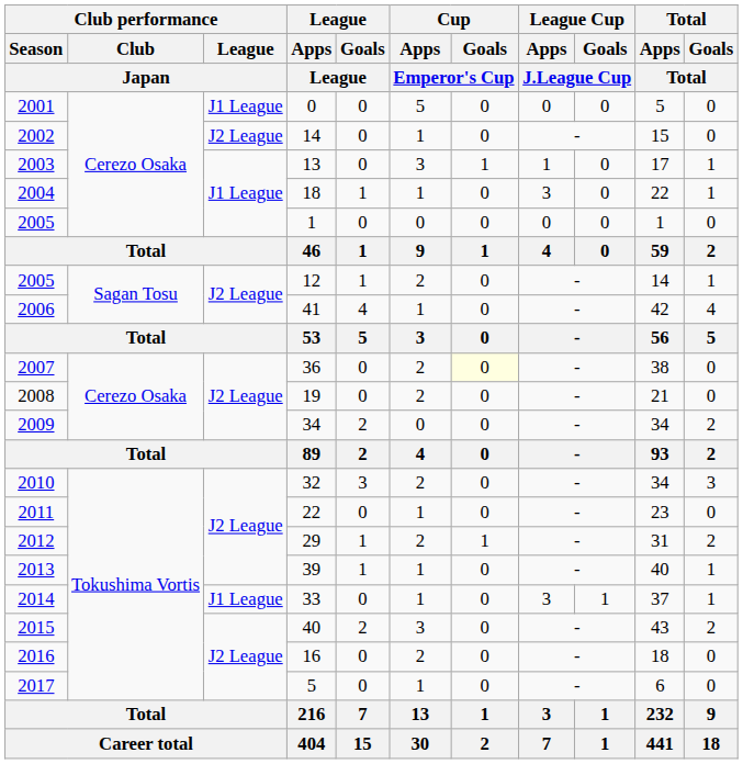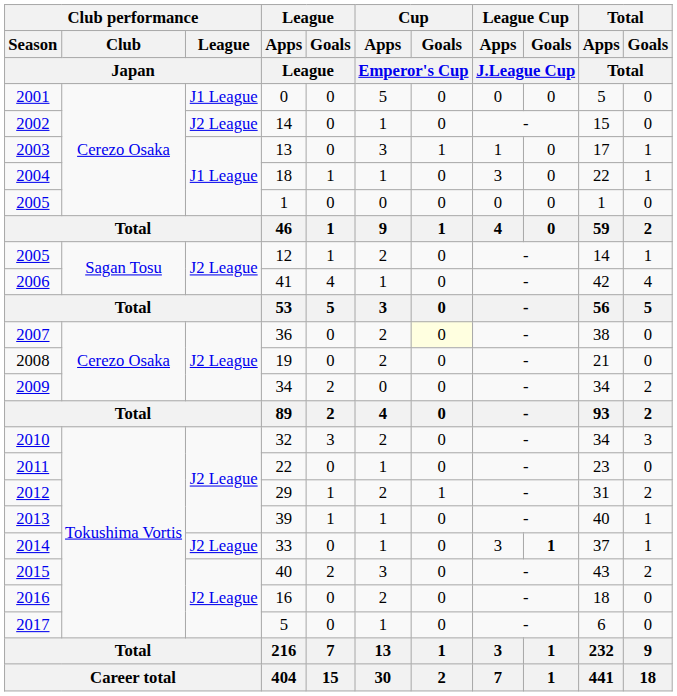 <table class="wikitable" style="text-align:center">
 <tr>
 <th colspan=3>Club performance</th>
 <th colspan=2>League</th>
 <th colspan=2>Cup</th>
 <th colspan=2>League Cup</th>
 <th colspan=2>Total</th>
 </tr>
 <tr>
 <th>Season</th>
 <th>Club</th>
 <th>League</th>
 <th>Apps</th>
 <th>Goals</th>
 <th>Apps</th>
 <th>Goals</th>
 <th>Apps</th>
 <th>Goals</th>
 <th>Apps</th>
 <th>Goals</th>
 </tr>
 <tr>
 <th colspan=3>Japan</th>
 <th colspan=2>League</th>
 <th colspan=2><a href='#'>Emperor's Cup</a></th>
 <th colspan=2><a href='#'>J.League Cup</a></th>
 <th colspan=2>Total</th>
 </tr>
 <tr>
 <td><a href='#'>2001</a></td>
 <td rowspan="5"><a href='#'>Cerezo Osaka</a></td>
 <td><a href='#'>J1 League</a></td>
 <td>0</td>
 <td>0</td>
 <td>5</td>
 <td>0</td>
 <td>0</td>
 <td>0</td>
 <td>5</td>
 <td>0</td>
 </tr>
 <tr>
 <td><a href='#'>2002</a></td>
 <td><a href='#'>J2 League</a></td>
 <td>14</td>
 <td>0</td>
 <td>1</td>
 <td>0</td>
 <td colspan="2">-</td>
 <td>15</td>
 <td>0</td>
 </tr>
 <tr>
 <td><a href='#'>2003</a></td>
 <td rowspan="3"><a href='#'>J1 League</a></td>
 <td>13</td>
 <td>0</td>
 <td>3</td>
 <td>1</td>
 <td>1</td>
 <td>0</td>
 <td>17</td>
 <td>1</td>
 </tr>
 <tr>
 <td><a href='#'>2004</a></td>
 <td>18</td>
 <td>1</td>
 <td>1</td>
 <td>0</td>
 <td>3</td>
 <td>0</td>
 <td>22</td>
 <td>1</td>
 </tr>
 <tr>
 <td><a href='#'>2005</a></td>
 <td>1</td>
 <td>0</td>
 <td>0</td>
 <td>0</td>
 <td>0</td>
 <td>0</td>
 <td>1</td>
 <td>0</td>
 </tr>
 <tr>
 <th colspan="3">Total</th>
 <th>46</th>
 <th>1</th>
 <th>9</th>
 <th>1</th>
 <th>4</th>
 <th>0</th>
 <th>59</th>
 <th>2</th>
 </tr>
 <tr>
 <td><a href='#'>2005</a></td>
 <td rowspan="2"><a href='#'>Sagan Tosu</a></td>
 <td rowspan="2"><a href='#'>J2 League</a></td>
 <td>12</td>
 <td>1</td>
 <td>2</td>
 <td>0</td>
 <td colspan="2">-</td>
 <td>14</td>
 <td>1</td>
 </tr>
 <tr>
 <td><a href='#'>2006</a></td>
 <td>41</td>
 <td>4</td>
 <td>1</td>
 <td>0</td>
 <td colspan="2">-</td>
 <td>42</td>
 <td>4</td>
 </tr>
 <tr>
 <th colspan="3">Total</th>
 <th>53</th>
 <th>5</th>
 <th>3</th>
 <th>0</th>
 <th colspan="2">-</th>
 <th>56</th>
 <th>5</th>
 </tr>
 <tr>
 <td><a href='#'>2007</a></td>
 <td rowspan="3"><a href='#'>Cerezo Osaka</a></td>
 <td rowspan="3"><a href='#'>J2 League</a></td>
 <td>36</td>
 <td>0</td>
 <td>2</td>
 <td style="background: lightyellow;">0</td>
 <td colspan="2">-</td>
 <td>38</td>
 <td>0</td>
 </tr>
 <tr>
 <td>2008</td>
 <td>19</td>
 <td>0</td>
 <td>2</td>
 <td>0</td>
 <td colspan="2">-</td>
 <td>21</td>
 <td>0</td>
 </tr>
 <tr>
 <td><a href='#'>2009</a></td>
 <td>34</td>
 <td>2</td>
 <td>0</td>
 <td>0</td>
 <td colspan="2">-</td>
 <td>34</td>
 <td>2</td>
 </tr>
 <tr>
 <th colspan="3">Total</th>
 <th>89</th>
 <th>2</th>
 <th>4</th>
 <th>0</th>
 <th colspan="2">-</th>
 <th>93</th>
 <th>2</th>
 </tr>
 <tr>
 <td><a href='#'>2010</a></td>
 <td rowspan="8"><a href='#'>Tokushima Vortis</a></td>
 <td rowspan="4"><a href='#'>J2 League</a></td>
 <td>32</td>
 <td>3</td>
 <td>2</td>
 <td>0</td>
 <td colspan="2">-</td>
 <td>34</td>
 <td>3</td>
 </tr>
 <tr>
 <td><a href='#'>2011</a></td>
 <td>22</td>
 <td>0</td>
 <td>1</td>
 <td>0</td>
 <td colspan="2">-</td>
 <td>23</td>
 <td>0</td>
 </tr>
 <tr>
 <td><a href='#'>2012</a></td>
 <td>29</td>
 <td>1</td>
 <td>2</td>
 <td>1</td>
 <td colspan="2">-</td>
 <td>31</td>
 <td>2</td>
 </tr>
 <tr>
 <td><a href='#'>2013</a></td>
 <td>39</td>
 <td>1</td>
 <td>1</td>
 <td>0</td>
 <td colspan="2">-</td>
 <td>40</td>
 <td>1</td>
 </tr>
 <tr>
 <td><a href='#'>2014</a></td>
-<td><a href='#'>J1 League</a></td>
+<td><a href='#'>J2 League</a></td>
 <td>33</td>
 <td>0</td>
 <td>1</td>
 <td>0</td>
 <td>3</td>
-<td>1</td>
+<td><strong>1</strong></td>
 <td>37</td>
 <td>1</td>
 </tr>
 <tr>
 <td><a href='#'>2015</a></td>
 <td rowspan="3"><a href='#'>J2 League</a></td>
 <td>40</td>
 <td>2</td>
 <td>3</td>
 <td>0</td>
 <td colspan="2">-</td>
 <td>43</td>
 <td>2</td>
 </tr>
 <tr>
 <td><a href='#'>2016</a></td>
 <td>16</td>
 <td>0</td>
 <td>2</td>
 <td>0</td>
 <td colspan="2">-</td>
 <td>18</td>
 <td>0</td>
 </tr>
 <tr>
 <td><a href='#'>2017</a></td>
 <td>5</td>
 <td>0</td>
 <td>1</td>
 <td>0</td>
 <td colspan="2">-</td>
 <td>6</td>
 <td>0</td>
 </tr>
 <tr>
 <th colspan="3">Total</th>
 <th>216</th>
 <th>7</th>
 <th>13</th>
 <th>1</th>
 <th>3</th>
 <th>1</th>
 <th>232</th>
 <th>9</th>
 </tr>
 <tr>
 <th colspan=3>Career total</th>
 <th>404</th>
 <th>15</th>
 <th>30</th>
 <th>2</th>
 <th>7</th>
 <th>1</th>
 <th>441</th>
 <th>18</th>
 </tr>
 </table>
